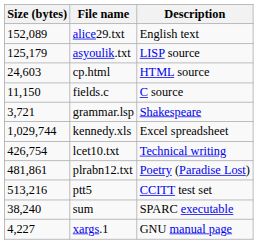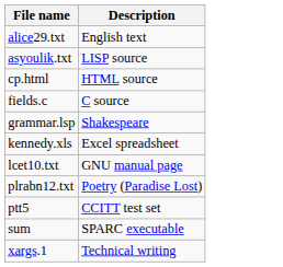 <table class="wikitable">
 <tr>
-<th>Size (bytes)</th>
 <th>File name</th>
 <th>Description</th>
 </tr>
 <tr>
-<td>152,089</td>
 <td><a href='#'>alice</a>29.txt</td>
 <td>English text</td>
 </tr>
 <tr>
-<td>125,179</td>
 <td><a href='#'>asyoulik</a>.txt</td>
 <td><a href='#'>LISP</a> source</td>
 </tr>
 <tr>
-<td>24,603</td>
 <td>cp.html</td>
 <td><a href='#'>HTML</a> source</td>
 </tr>
 <tr>
-<td>11,150</td>
 <td>fields.c</td>
 <td><a href='#'>C</a> source</td>
 </tr>
 <tr>
-<td>3,721</td>
 <td>grammar.lsp</td>
 <td><a href='#'>Shakespeare</a></td>
 </tr>
 <tr>
-<td>1,029,744</td>
 <td>kennedy.xls</td>
 <td>Excel spreadsheet</td>
 </tr>
 <tr>
-<td>426,754</td>
 <td>lcet10.txt</td>
-<td><a href='#'>Technical writing</a></td>
+<td>GNU <a href='#'>manual page</a></td>
 </tr>
 <tr>
-<td>481,861</td>
 <td>plrabn12.txt</td>
 <td><a href='#'>Poetry</a> (<a href='#'>Paradise Lost</a>)</td>
 </tr>
 <tr>
-<td>513,216</td>
 <td>ptt5</td>
 <td><a href='#'>CCITT</a> test set</td>
 </tr>
 <tr>
-<td>38,240</td>
 <td>sum</td>
 <td>SPARC <a href='#'>executable</a></td>
 </tr>
 <tr>
-<td>4,227</td>
 <td><a href='#'>xargs</a>.1</td>
-<td>GNU <a href='#'>manual page</a></td>
+<td><a href='#'>Technical writing</a></td>
 </tr>
 </table>
